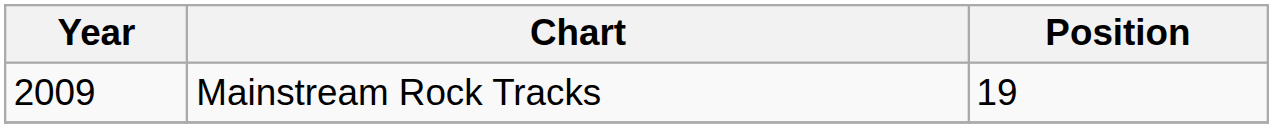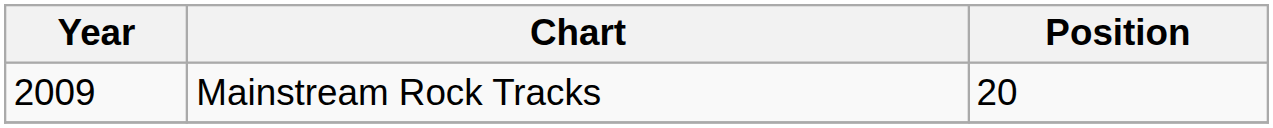 <table class="wikitable" width="550">
 <tr>
 <th align="left" valign="top">Year</th>
 <th align="left" valign="top">Chart</th>
 <th align="left" valign="top">Position</th>
 </tr>
 <tr>
 <td align="left" valign="top">2009</td>
 <td align="left" valign="top">Mainstream Rock Tracks</td>
-<td align="left" valign="top">19</td>
+<td align="left" valign="top">20</td>
 </tr>
 <tr>
 </tr>
 </table>
